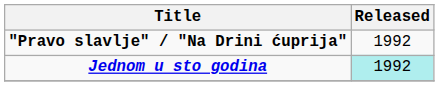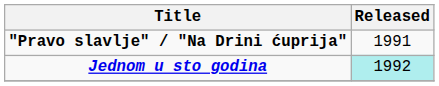 <table class="wikitable" style="font-size:95%; text-align:center;">
 <tr>
 <th>Title</th>
 <th>Released</th>
 </tr>
 <tr>
 <td><strong>"Pravo slavlje" / "Na Drini ćuprija"</strong></td>
-<td>1992</td>
+<td>1991</td>
 </tr>
 <tr>
 <td><strong><em><a href='#'>Jednom u sto godina</a></em></strong></td>
 <td style="background: paleturquoise;">1992</td>
 </tr>
 <tr>
 </tr>
 </table>
